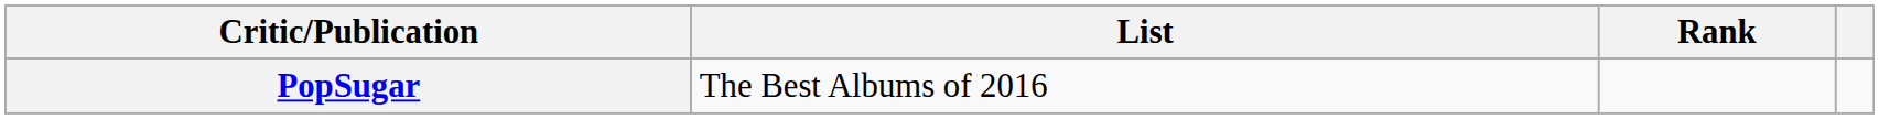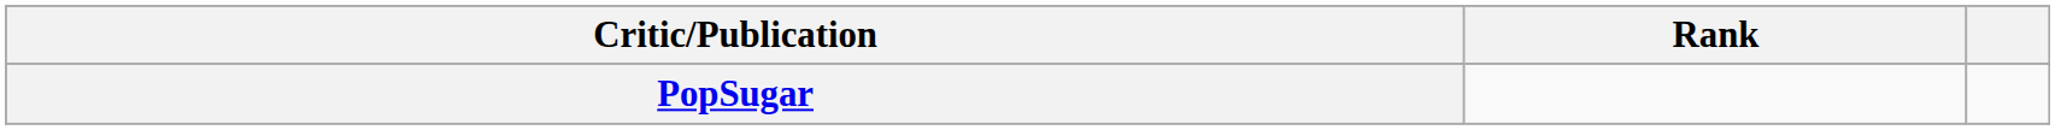 <table class="wikitable sortable plainrowheaders" style="border:none; margin:0; width:100%;">
 <tr>
 <th scope="col">Critic/Publication</th>
-<th scope="col" class="unsortable">List</th>
 <th scope="col" data-sort-type="number">Rank</th>
 <th scope="col" class="unsortable"></th>
 </tr>
 <tr>
 <th><a href='#'>PopSugar</a></th>
-<td>The Best Albums of 2016</td>
 <td></td>
 <td></td>
 </tr>
 </table>
